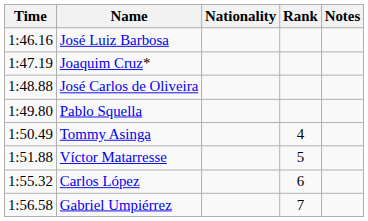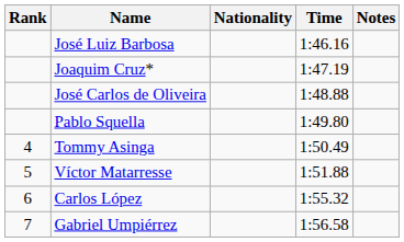 <table class="wikitable sortable" style="text-align:center">
 <tr>
-<th>Time</th>
+<th>Rank</th>
 <th>Name</th>
 <th>Nationality</th>
-<th>Rank</th>
+<th>Time</th>
 <th>Notes</th>
 </tr>
 <tr>
-<td>1:46.16</td>
+<td></td>
 <td align=left><a href='#'>José Luiz Barbosa</a></td>
 <td align=left></td>
-<td></td>
+<td>1:46.16</td>
 <td></td>
 </tr>
 <tr>
-<td>1:47.19</td>
+<td></td>
 <td align=left><a href='#'>Joaquim Cruz</a>*</td>
 <td align=left></td>
-<td></td>
+<td>1:47.19</td>
 <td></td>
 </tr>
 <tr>
-<td>1:48.88</td>
+<td></td>
 <td align=left><a href='#'>José Carlos de Oliveira</a></td>
 <td align=left></td>
-<td></td>
+<td>1:48.88</td>
 <td></td>
 </tr>
 <tr>
-<td>1:49.80</td>
+<td></td>
 <td align=left><a href='#'>Pablo Squella</a></td>
 <td align=left></td>
-<td></td>
+<td>1:49.80</td>
 <td></td>
 </tr>
 <tr>
-<td>1:50.49</td>
+<td>4</td>
 <td align=left><a href='#'>Tommy Asinga</a></td>
 <td align=left></td>
-<td>4</td>
+<td>1:50.49</td>
 <td></td>
 </tr>
 <tr>
-<td>1:51.88</td>
+<td>5</td>
 <td align=left><a href='#'>Víctor Matarresse</a></td>
 <td align=left></td>
-<td>5</td>
+<td>1:51.88</td>
 <td></td>
 </tr>
 <tr>
-<td>1:55.32</td>
+<td>6</td>
 <td align=left><a href='#'>Carlos López</a></td>
 <td align=left></td>
-<td>6</td>
+<td>1:55.32</td>
 <td></td>
 </tr>
 <tr>
-<td>1:56.58</td>
+<td>7</td>
 <td align=left><a href='#'>Gabriel Umpiérrez</a></td>
 <td align=left></td>
-<td>7</td>
+<td>1:56.58</td>
 <td></td>
 </tr>
 </table>
